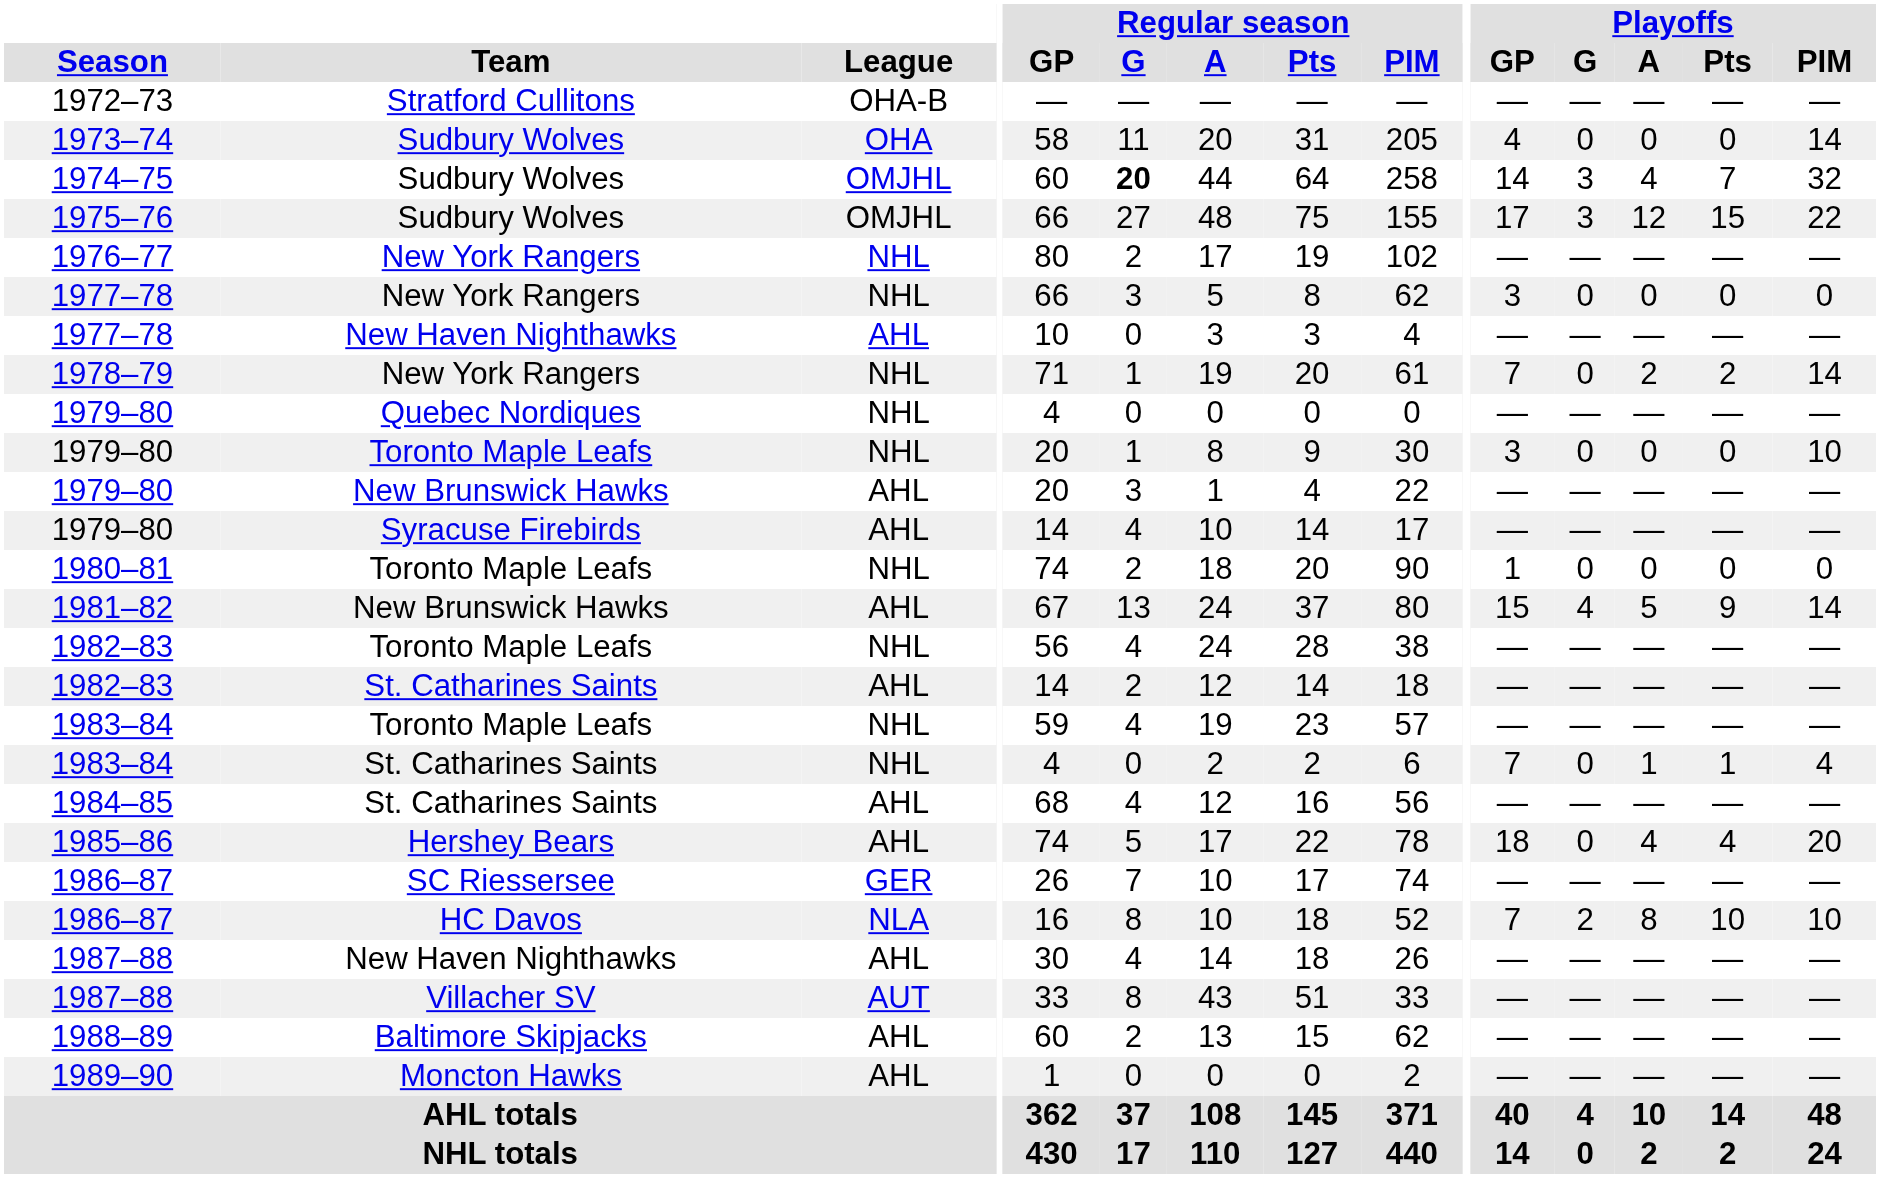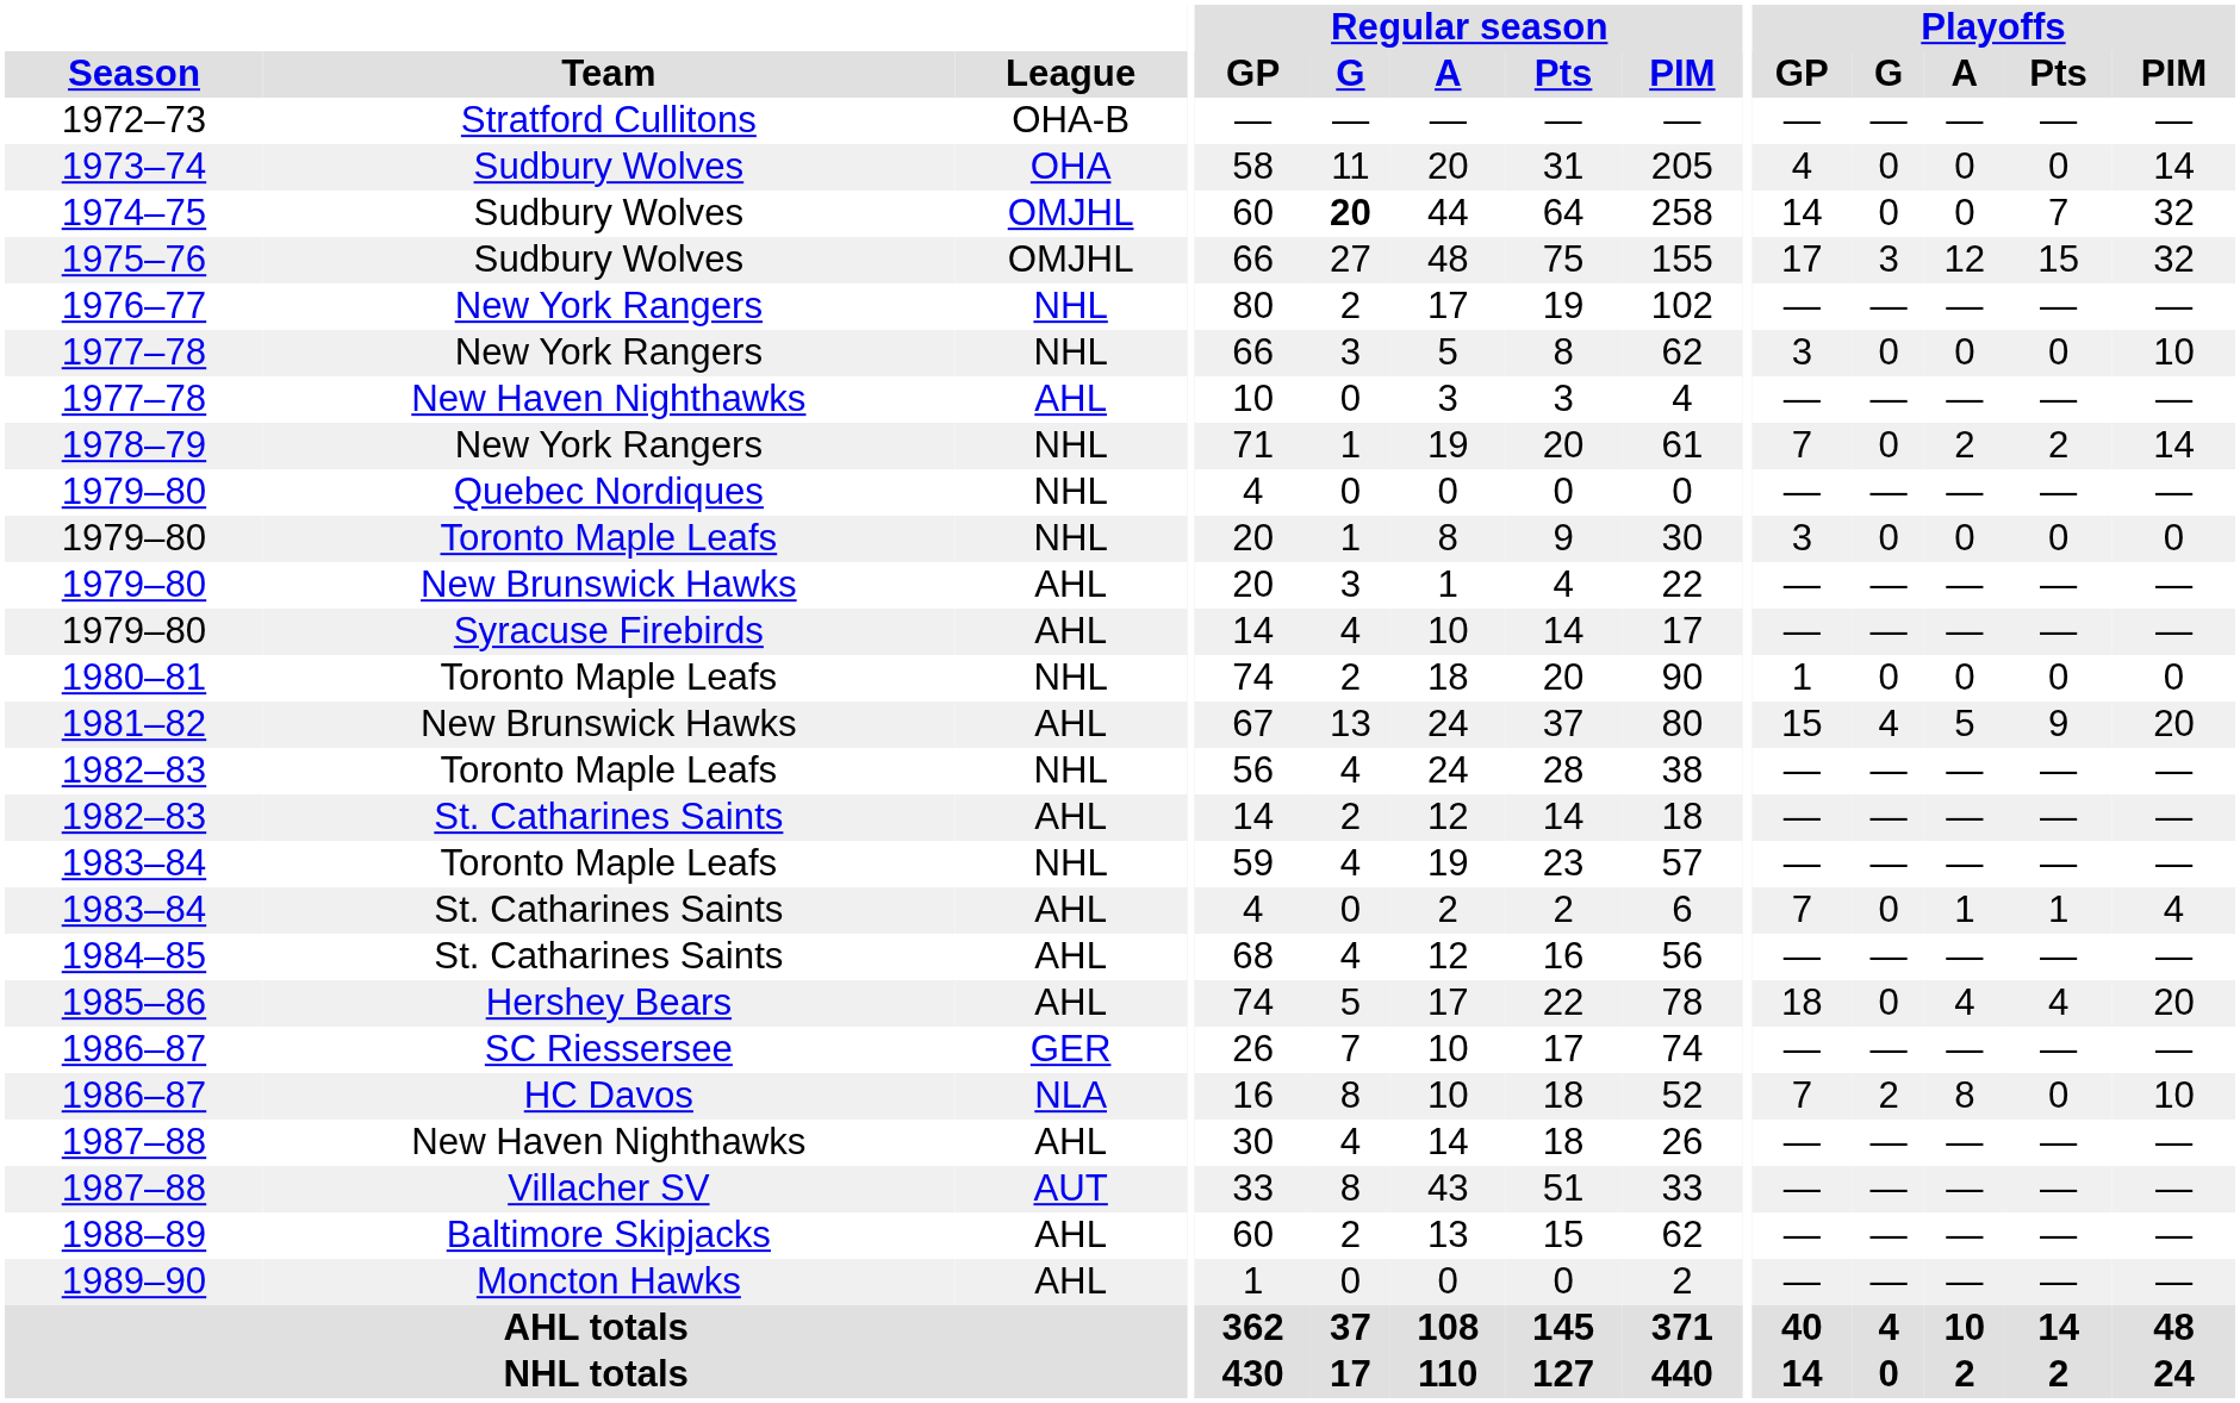 <table border="0" cellpadding="1" cellspacing="0" style="text-align:center; width:60em">
 <tr bgcolor="#e0e0e0">
 <th colspan="3" bgcolor="#ffffff"></th>
 <th rowspan="100" bgcolor="#ffffff"></th>
 <th colspan="5"><a href='#'>Regular season</a></th>
 <th rowspan="100" bgcolor="#ffffff"></th>
 <th colspan="5"><a href='#'>Playoffs</a></th>
 </tr>
 <tr bgcolor="#e0e0e0">
 <th><a href='#'>Season</a></th>
 <th>Team</th>
 <th>League</th>
 <th>GP</th>
 <th><a href='#'>G</a></th>
 <th><a href='#'>A</a></th>
 <th><a href='#'>Pts</a></th>
 <th><a href='#'>PIM</a></th>
 <th>GP</th>
 <th>G</th>
 <th>A</th>
 <th>Pts</th>
 <th>PIM</th>
 </tr>
 <tr>
 <td>1972–73</td>
 <td><a href='#'>Stratford Cullitons</a></td>
 <td>OHA-B</td>
 <td>—</td>
 <td>—</td>
 <td>—</td>
 <td>—</td>
 <td>—</td>
 <td>—</td>
 <td>—</td>
 <td>—</td>
 <td>—</td>
 <td>—</td>
 </tr>
 <tr bgcolor="#f0f0f0">
 <td><a href='#'>1973–74</a></td>
 <td><a href='#'>Sudbury Wolves</a></td>
 <td><a href='#'>OHA</a></td>
 <td>58</td>
 <td>11</td>
 <td>20</td>
 <td>31</td>
 <td>205</td>
 <td>4</td>
 <td>0</td>
 <td>0</td>
 <td>0</td>
 <td>14</td>
 </tr>
 <tr>
 <td><a href='#'>1974–75</a></td>
 <td>Sudbury Wolves</td>
 <td><a href='#'>OMJHL</a></td>
 <td>60</td>
 <td><strong>20</strong></td>
 <td>44</td>
 <td>64</td>
 <td>258</td>
 <td>14</td>
-<td>3</td>
-<td>4</td>
+<td>0</td>
+<td>0</td>
 <td>7</td>
 <td>32</td>
 </tr>
 <tr bgcolor="#f0f0f0">
 <td><a href='#'>1975–76</a></td>
 <td>Sudbury Wolves</td>
 <td>OMJHL</td>
 <td>66</td>
 <td>27</td>
 <td>48</td>
 <td>75</td>
 <td>155</td>
 <td>17</td>
 <td>3</td>
 <td>12</td>
 <td>15</td>
-<td>22</td>
+<td>32</td>
 </tr>
 <tr>
 <td><a href='#'>1976–77</a></td>
 <td><a href='#'>New York Rangers</a></td>
 <td><a href='#'>NHL</a></td>
 <td>80</td>
 <td>2</td>
 <td>17</td>
 <td>19</td>
 <td>102</td>
 <td>—</td>
 <td>—</td>
 <td>—</td>
 <td>—</td>
 <td>—</td>
 </tr>
 <tr bgcolor="#f0f0f0">
 <td><a href='#'>1977–78</a></td>
 <td>New York Rangers</td>
 <td>NHL</td>
 <td>66</td>
 <td>3</td>
 <td>5</td>
 <td>8</td>
 <td>62</td>
 <td>3</td>
 <td>0</td>
 <td>0</td>
 <td>0</td>
-<td>0</td>
+<td>10</td>
 </tr>
 <tr>
 <td><a href='#'>1977–78</a></td>
 <td><a href='#'>New Haven Nighthawks</a></td>
 <td><a href='#'>AHL</a></td>
 <td>10</td>
 <td>0</td>
 <td>3</td>
 <td>3</td>
 <td>4</td>
 <td>—</td>
 <td>—</td>
 <td>—</td>
 <td>—</td>
 <td>—</td>
 </tr>
 <tr bgcolor="#f0f0f0">
 <td><a href='#'>1978–79</a></td>
 <td>New York Rangers</td>
 <td>NHL</td>
 <td>71</td>
 <td>1</td>
 <td>19</td>
 <td>20</td>
 <td>61</td>
 <td>7</td>
 <td>0</td>
 <td>2</td>
 <td>2</td>
 <td>14</td>
 </tr>
 <tr>
 <td><a href='#'>1979–80</a></td>
 <td><a href='#'>Quebec Nordiques</a></td>
 <td>NHL</td>
 <td>4</td>
 <td>0</td>
 <td>0</td>
 <td>0</td>
 <td>0</td>
 <td>—</td>
 <td>—</td>
 <td>—</td>
 <td>—</td>
 <td>—</td>
 </tr>
 <tr bgcolor="#f0f0f0">
 <td>1979–80</td>
 <td><a href='#'>Toronto Maple Leafs</a></td>
 <td>NHL</td>
 <td>20</td>
 <td>1</td>
 <td>8</td>
 <td>9</td>
 <td>30</td>
 <td>3</td>
 <td>0</td>
 <td>0</td>
 <td>0</td>
-<td>10</td>
+<td>0</td>
 </tr>
 <tr>
 <td><a href='#'>1979–80</a></td>
 <td><a href='#'>New Brunswick Hawks</a></td>
 <td>AHL</td>
 <td>20</td>
 <td>3</td>
 <td>1</td>
 <td>4</td>
 <td>22</td>
 <td>—</td>
 <td>—</td>
 <td>—</td>
 <td>—</td>
 <td>—</td>
 </tr>
 <tr bgcolor="#f0f0f0">
 <td>1979–80</td>
 <td><a href='#'>Syracuse Firebirds</a></td>
 <td>AHL</td>
 <td>14</td>
 <td>4</td>
 <td>10</td>
 <td>14</td>
 <td>17</td>
 <td>—</td>
 <td>—</td>
 <td>—</td>
 <td>—</td>
 <td>—</td>
 </tr>
 <tr>
 <td><a href='#'>1980–81</a></td>
 <td>Toronto Maple Leafs</td>
 <td>NHL</td>
 <td>74</td>
 <td>2</td>
 <td>18</td>
 <td>20</td>
 <td>90</td>
 <td>1</td>
 <td>0</td>
 <td>0</td>
 <td>0</td>
 <td>0</td>
 </tr>
 <tr bgcolor="#f0f0f0">
 <td><a href='#'>1981–82</a></td>
 <td>New Brunswick Hawks</td>
 <td>AHL</td>
 <td>67</td>
 <td>13</td>
 <td>24</td>
 <td>37</td>
 <td>80</td>
 <td>15</td>
 <td>4</td>
 <td>5</td>
 <td>9</td>
-<td>14</td>
+<td>20</td>
 </tr>
 <tr>
 <td><a href='#'>1982–83</a></td>
 <td>Toronto Maple Leafs</td>
 <td>NHL</td>
 <td>56</td>
 <td>4</td>
 <td>24</td>
 <td>28</td>
 <td>38</td>
 <td>—</td>
 <td>—</td>
 <td>—</td>
 <td>—</td>
 <td>—</td>
 </tr>
 <tr bgcolor="#f0f0f0">
 <td><a href='#'>1982–83</a></td>
 <td><a href='#'>St. Catharines Saints</a></td>
 <td>AHL</td>
 <td>14</td>
 <td>2</td>
 <td>12</td>
 <td>14</td>
 <td>18</td>
 <td>—</td>
 <td>—</td>
 <td>—</td>
 <td>—</td>
 <td>—</td>
 </tr>
 <tr>
 <td><a href='#'>1983–84</a></td>
 <td>Toronto Maple Leafs</td>
 <td>NHL</td>
 <td>59</td>
 <td>4</td>
 <td>19</td>
 <td>23</td>
 <td>57</td>
 <td>—</td>
 <td>—</td>
 <td>—</td>
 <td>—</td>
 <td>—</td>
 </tr>
 <tr bgcolor="#f0f0f0">
 <td><a href='#'>1983–84</a></td>
 <td>St. Catharines Saints</td>
-<td>NHL</td>
+<td>AHL</td>
 <td>4</td>
 <td>0</td>
 <td>2</td>
 <td>2</td>
 <td>6</td>
 <td>7</td>
 <td>0</td>
 <td>1</td>
 <td>1</td>
 <td>4</td>
 </tr>
 <tr>
 <td><a href='#'>1984–85</a></td>
 <td>St. Catharines Saints</td>
 <td>AHL</td>
 <td>68</td>
 <td>4</td>
 <td>12</td>
 <td>16</td>
 <td>56</td>
 <td>—</td>
 <td>—</td>
 <td>—</td>
 <td>—</td>
 <td>—</td>
 </tr>
 <tr bgcolor="#f0f0f0">
 <td><a href='#'>1985–86</a></td>
 <td><a href='#'>Hershey Bears</a></td>
 <td>AHL</td>
 <td>74</td>
 <td>5</td>
 <td>17</td>
 <td>22</td>
 <td>78</td>
 <td>18</td>
 <td>0</td>
 <td>4</td>
 <td>4</td>
 <td>20</td>
 </tr>
 <tr>
 <td><a href='#'>1986–87</a></td>
 <td><a href='#'>SC Riessersee</a></td>
 <td><a href='#'>GER</a></td>
 <td>26</td>
 <td>7</td>
 <td>10</td>
 <td>17</td>
 <td>74</td>
 <td>—</td>
 <td>—</td>
 <td>—</td>
 <td>—</td>
 <td>—</td>
 </tr>
 <tr bgcolor="#f0f0f0">
 <td><a href='#'>1986–87</a></td>
 <td><a href='#'>HC Davos</a></td>
 <td><a href='#'>NLA</a></td>
 <td>16</td>
 <td>8</td>
 <td>10</td>
 <td>18</td>
 <td>52</td>
 <td>7</td>
 <td>2</td>
 <td>8</td>
-<td>10</td>
+<td>0</td>
 <td>10</td>
 </tr>
 <tr>
 <td><a href='#'>1987–88</a></td>
 <td>New Haven Nighthawks</td>
 <td>AHL</td>
 <td>30</td>
 <td>4</td>
 <td>14</td>
 <td>18</td>
 <td>26</td>
 <td>—</td>
 <td>—</td>
 <td>—</td>
 <td>—</td>
 <td>—</td>
 </tr>
 <tr bgcolor="#f0f0f0">
 <td><a href='#'>1987–88</a></td>
 <td><a href='#'>Villacher SV</a></td>
 <td><a href='#'>AUT</a></td>
 <td>33</td>
 <td>8</td>
 <td>43</td>
 <td>51</td>
 <td>33</td>
 <td>—</td>
 <td>—</td>
 <td>—</td>
 <td>—</td>
 <td>—</td>
 </tr>
 <tr>
 <td><a href='#'>1988–89</a></td>
 <td><a href='#'>Baltimore Skipjacks</a></td>
 <td>AHL</td>
 <td>60</td>
 <td>2</td>
 <td>13</td>
 <td>15</td>
 <td>62</td>
 <td>—</td>
 <td>—</td>
 <td>—</td>
 <td>—</td>
 <td>—</td>
 </tr>
 <tr bgcolor="#f0f0f0">
 <td><a href='#'>1989–90</a></td>
 <td><a href='#'>Moncton Hawks</a></td>
 <td>AHL</td>
 <td>1</td>
 <td>0</td>
 <td>0</td>
 <td>0</td>
 <td>2</td>
 <td>—</td>
 <td>—</td>
 <td>—</td>
 <td>—</td>
 <td>—</td>
 </tr>
 <tr bgcolor="#e0e0e0">
 <th colspan="3">AHL totals</th>
 <th>362</th>
 <th>37</th>
 <th>108</th>
 <th>145</th>
 <th>371</th>
 <th>40</th>
 <th>4</th>
 <th>10</th>
 <th>14</th>
 <th>48</th>
 </tr>
 <tr bgcolor="#e0e0e0">
 <th colspan="3">NHL totals</th>
 <th>430</th>
 <th>17</th>
 <th>110</th>
 <th>127</th>
 <th>440</th>
 <th>14</th>
 <th>0</th>
 <th>2</th>
 <th>2</th>
 <th>24</th>
 </tr>
 </table>
